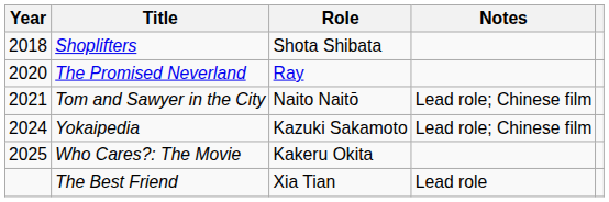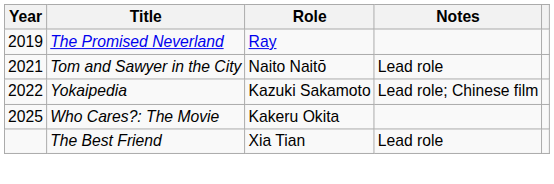 <table class="wikitable sortable">
 <tr>
 <th>Year</th>
 <th>Title</th>
 <th>Role</th>
 <th class="unsortable">Notes</th>
 <th class="unsortable"></th>
 </tr>
 <tr>
-<td>2018</td>
-<td><em><a href='#'>Shoplifters</a></em></td>
-<td>Shota Shibata</td>
-<td></td>
-<td></td>
-</tr>
-<tr>
-<td>2020</td>
+<td>2019</td>
 <td><em><a href='#'>The Promised Neverland</a></em></td>
 <td><a href='#'>Ray</a></td>
 <td></td>
 <td></td>
 </tr>
 <tr>
 <td>2021</td>
 <td><em>Tom and Sawyer in the City</em></td>
 <td>Naito Naitō</td>
-<td>Lead role; Chinese film</td>
+<td>Lead role</td>
 <td></td>
 </tr>
 <tr>
-<td>2024</td>
+<td>2022</td>
 <td><em>Yokaipedia</em></td>
 <td>Kazuki Sakamoto</td>
 <td>Lead role; Chinese film</td>
 <td></td>
 </tr>
 <tr>
 <td>2025</td>
 <td><em>Who Cares?: The Movie</em></td>
 <td>Kakeru Okita</td>
 <td></td>
 <td></td>
 </tr>
 <tr>
 <td></td>
 <td><em>The Best Friend</em></td>
 <td>Xia Tian</td>
 <td>Lead role</td>
 <td></td>
 </tr>
 </table>
